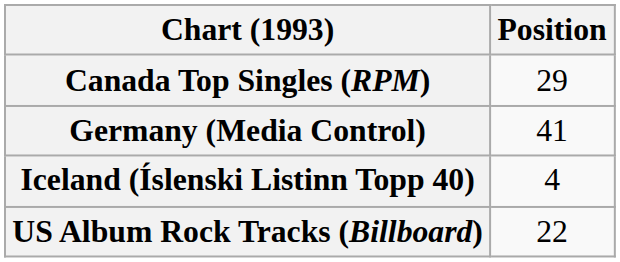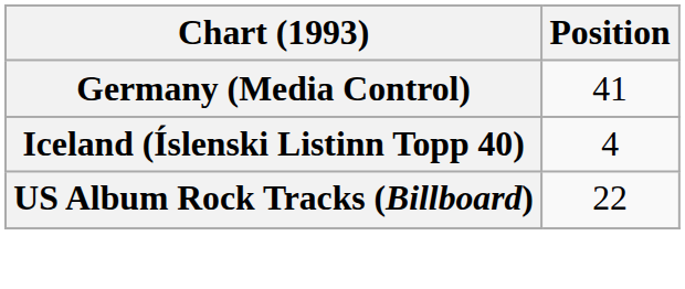 <table class="wikitable sortable plainrowheaders" style="text-align:center">
 <tr>
 <th scope="col">Chart (1993)</th>
 <th scope="col">Position</th>
-</tr>
-<tr>
-<th scope="row">Canada Top Singles (<em>RPM</em>)</th>
-<td>29</td>
 </tr>
 <tr>
 <th scope="row">Germany (Media Control)</th>
 <td>41</td>
 </tr>
 <tr>
 <th scope="row">Iceland (Íslenski Listinn Topp 40)</th>
 <td>4</td>
 </tr>
 <tr>
 <th scope="row">US Album Rock Tracks (<em>Billboard</em>)</th>
 <td>22</td>
 </tr>
 </table>
